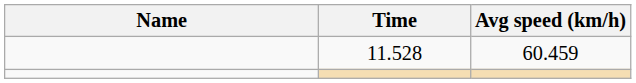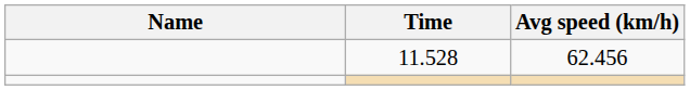 <table class="wikitable sortable" style="text-align:center;">
 <tr>
 <th style="width:15em">Name</th>
 <th style="width:7em">Time</th>
 <th>Avg speed (km/h)</th>
 </tr>
 <tr>
 <td align=left></td>
 <td>11.528</td>
-<td>60.459</td>
+<td>62.456</td>
 </tr>
 <tr>
 <td align=left></td>
 <td bgcolor=wheat></td>
 <td bgcolor=wheat></td>
 </tr>
 </table>
